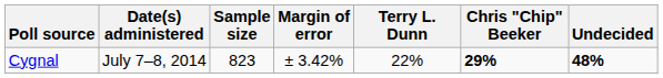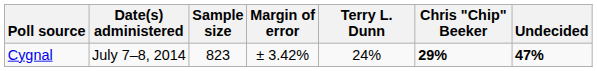 <table class="wikitable">
 <tr valign= bottom>
 <th>Poll source</th>
 <th>Date(s)<br>administered</th>
 <th>Sample<br>size</th>
 <th>Margin of<br>error</th>
 <th style="width:100px;">Terry L.<br>Dunn</th>
 <th style="width:100px;">Chris "Chip"<br>Beeker</th>
 <th style="width:80px;">Undecided</th>
 </tr>
 <tr>
 <td><a href='#'>Cygnal</a></td>
 <td align=center>July 7–8, 2014</td>
 <td align=center>823</td>
 <td align=center>± 3.42%</td>
-<td align=center>22%</td>
+<td align=center>24%</td>
 <td><strong>29%</strong></td>
-<td><strong>48%</strong></td>
+<td><strong>47%</strong></td>
 </tr>
 </table>
